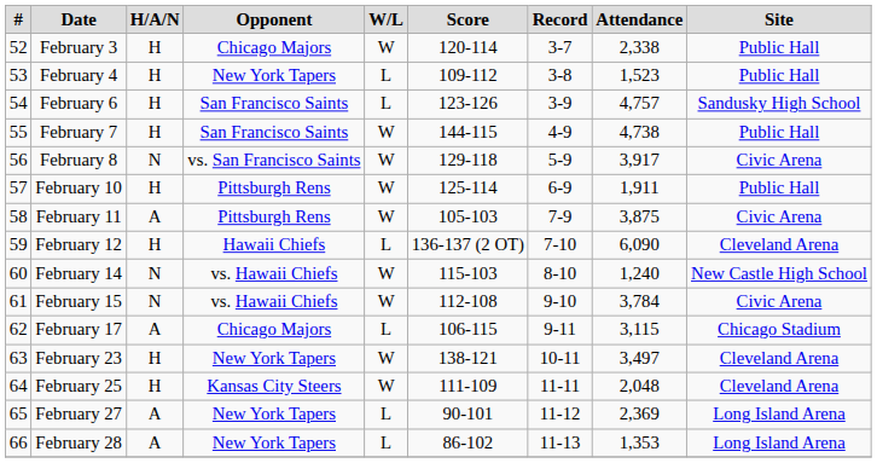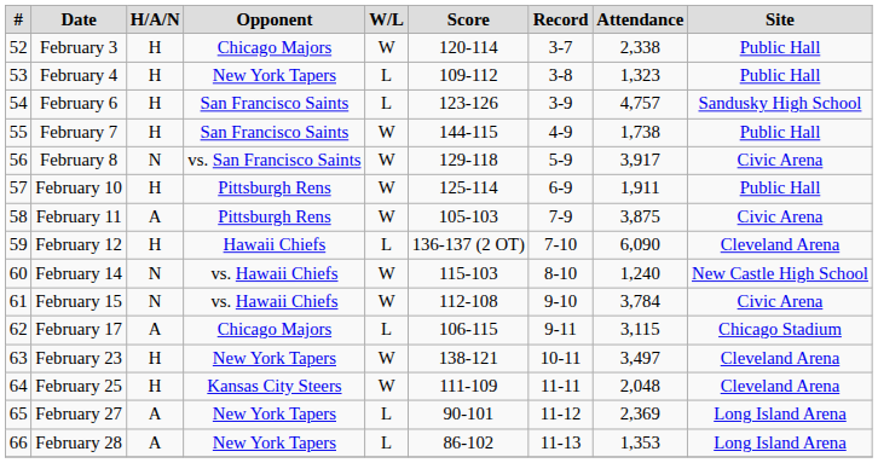 <table class="wikitable" style="text-align:center">
 <tr>
 <th style="background:#dddddd;">#</th>
 <th style="background:#dddddd;">Date</th>
 <th style="background:#dddddd;">H/A/N</th>
 <th style="background:#dddddd;">Opponent</th>
 <th style="background:#dddddd;">W/L</th>
 <th style="background:#dddddd;">Score</th>
 <th style="background:#dddddd;">Record</th>
 <th style="background:#dddddd;">Attendance</th>
 <th style="background:#dddddd;">Site</th>
 </tr>
 <tr align="center"    bgcolor="">
 <td>52</td>
 <td>February 3</td>
 <td>H</td>
 <td><a href='#'>Chicago Majors</a></td>
 <td>W</td>
 <td>120-114</td>
 <td>3-7</td>
 <td>2,338</td>
 <td><a href='#'>Public Hall</a></td>
 </tr>
 <tr align="center"    bgcolor="">
 <td>53</td>
 <td>February 4</td>
 <td>H</td>
 <td><a href='#'>New York Tapers</a></td>
 <td>L</td>
 <td>109-112</td>
 <td>3-8</td>
-<td>1,523</td>
+<td>1,323</td>
 <td><a href='#'>Public Hall</a></td>
 </tr>
 <tr align="center"    bgcolor="">
 <td>54</td>
 <td>February 6</td>
 <td>H</td>
 <td><a href='#'>San Francisco Saints</a></td>
 <td>L</td>
 <td>123-126</td>
 <td>3-9</td>
 <td>4,757</td>
 <td><a href='#'>Sandusky High School</a></td>
 </tr>
 <tr align="center"    bgcolor="">
 <td>55</td>
 <td>February 7</td>
 <td>H</td>
 <td><a href='#'>San Francisco Saints</a></td>
 <td>W</td>
 <td>144-115</td>
 <td>4-9</td>
-<td>4,738</td>
+<td>1,738</td>
 <td><a href='#'>Public Hall</a></td>
 </tr>
 <tr align="center"    bgcolor="">
 <td>56</td>
 <td>February 8</td>
 <td>N</td>
 <td>vs. <a href='#'>San Francisco Saints</a></td>
 <td>W</td>
 <td>129-118</td>
 <td>5-9</td>
 <td>3,917</td>
 <td><a href='#'>Civic Arena</a></td>
 </tr>
 <tr align="center"    bgcolor="">
 <td>57</td>
 <td>February 10</td>
 <td>H</td>
 <td><a href='#'>Pittsburgh Rens</a></td>
 <td>W</td>
 <td>125-114</td>
 <td>6-9</td>
 <td>1,911</td>
 <td><a href='#'>Public Hall</a></td>
 </tr>
 <tr align="center"    bgcolor="">
 <td>58</td>
 <td>February 11</td>
 <td>A</td>
 <td><a href='#'>Pittsburgh Rens</a></td>
 <td>W</td>
 <td>105-103</td>
 <td>7-9</td>
 <td>3,875</td>
 <td><a href='#'>Civic Arena</a></td>
 </tr>
 <tr align="center"    bgcolor="">
 <td>59</td>
 <td>February 12</td>
 <td>H</td>
 <td><a href='#'>Hawaii Chiefs</a></td>
 <td>L</td>
 <td>136-137 (2 OT)</td>
 <td>7-10</td>
 <td>6,090</td>
 <td><a href='#'>Cleveland Arena</a></td>
 </tr>
 <tr align="center"    bgcolor="">
 <td>60</td>
 <td>February 14</td>
 <td>N</td>
 <td>vs. <a href='#'>Hawaii Chiefs</a></td>
 <td>W</td>
 <td>115-103</td>
 <td>8-10</td>
 <td>1,240</td>
 <td><a href='#'>New Castle High School</a></td>
 </tr>
 <tr align="center"    bgcolor="">
 <td>61</td>
 <td>February 15</td>
 <td>N</td>
 <td>vs. <a href='#'>Hawaii Chiefs</a></td>
 <td>W</td>
 <td>112-108</td>
 <td>9-10</td>
 <td>3,784</td>
 <td><a href='#'>Civic Arena</a></td>
 </tr>
 <tr align="center"    bgcolor="">
 <td>62</td>
 <td>February 17</td>
 <td>A</td>
 <td><a href='#'>Chicago Majors</a></td>
 <td>L</td>
 <td>106-115</td>
 <td>9-11</td>
 <td>3,115</td>
 <td><a href='#'>Chicago Stadium</a></td>
 </tr>
 <tr align="center"    bgcolor="">
 <td>63</td>
 <td>February 23</td>
 <td>H</td>
 <td><a href='#'>New York Tapers</a></td>
 <td>W</td>
 <td>138-121</td>
 <td>10-11</td>
 <td>3,497</td>
 <td><a href='#'>Cleveland Arena</a></td>
 </tr>
 <tr align="center"    bgcolor="">
 <td>64</td>
 <td>February 25</td>
 <td>H</td>
 <td><a href='#'>Kansas City Steers</a></td>
 <td>W</td>
 <td>111-109</td>
 <td>11-11</td>
 <td>2,048</td>
 <td><a href='#'>Cleveland Arena</a></td>
 </tr>
 <tr align="center"    bgcolor="">
 <td>65</td>
 <td>February 27</td>
 <td>A</td>
 <td><a href='#'>New York Tapers</a></td>
 <td>L</td>
 <td>90-101</td>
 <td>11-12</td>
 <td>2,369</td>
 <td><a href='#'>Long Island Arena</a></td>
 </tr>
 <tr align="center"    bgcolor="">
 <td>66</td>
 <td>February 28</td>
 <td>A</td>
 <td><a href='#'>New York Tapers</a></td>
 <td>L</td>
 <td>86-102</td>
 <td>11-13</td>
 <td>1,353</td>
 <td><a href='#'>Long Island Arena</a></td>
 </tr>
 <tr align="center"    bgcolor="">
 </tr>
 </table>
